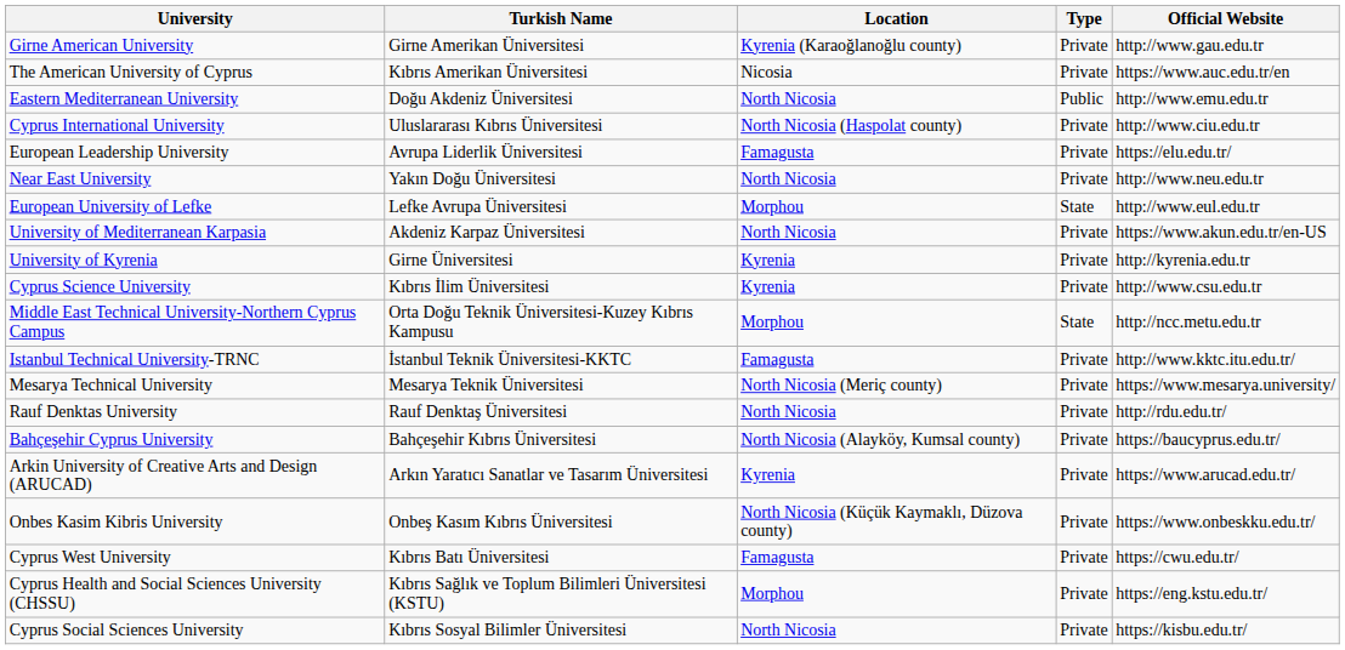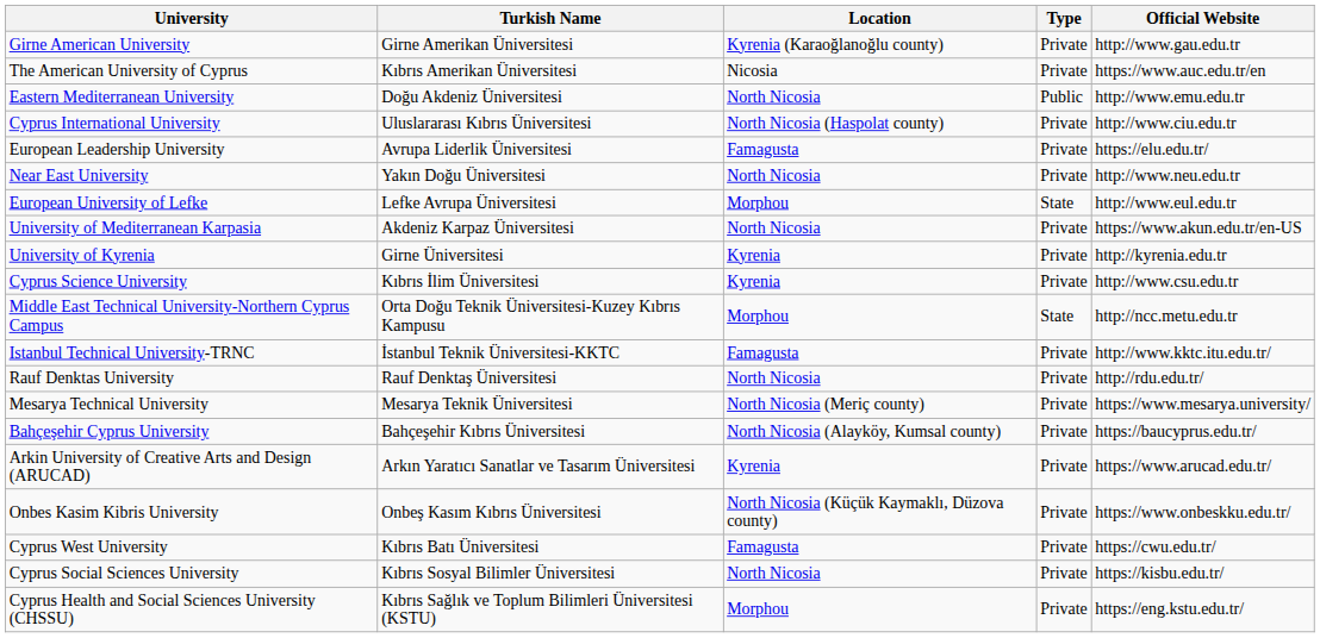 <table class="wikitable sortable" style="width:100%; margin:auto;">
 <tr>
 <th>University</th>
 <th>Turkish Name</th>
 <th>Location</th>
 <th>Type</th>
 <th>Official Website</th>
 </tr>
 <tr>
 <td><a href='#'>Girne American University</a></td>
 <td>Girne Amerikan Üniversitesi</td>
 <td><a href='#'>Kyrenia</a> (Karaoğlanoğlu county)</td>
 <td>Private</td>
 <td>http://www.gau.edu.tr</td>
 </tr>
 <tr>
 <td>The American University of Cyprus</td>
 <td>Kıbrıs Amerikan Üniversitesi</td>
 <td>Nicosia</td>
 <td>Private</td>
 <td>https://www.auc.edu.tr/en</td>
 </tr>
 <tr>
 <td><a href='#'>Eastern Mediterranean University</a></td>
 <td>Doğu Akdeniz Üniversitesi</td>
 <td><a href='#'>North Nicosia</a></td>
 <td>Public</td>
 <td>http://www.emu.edu.tr</td>
 </tr>
 <tr>
 <td><a href='#'>Cyprus International University</a></td>
 <td>Uluslararası Kıbrıs Üniversitesi</td>
 <td><a href='#'>North Nicosia</a> (<a href='#'>Haspolat</a> county)</td>
 <td>Private</td>
 <td>http://www.ciu.edu.tr</td>
 </tr>
 <tr>
 <td>European Leadership University</td>
 <td>Avrupa Liderlik Üniversitesi</td>
 <td><a href='#'>Famagusta</a></td>
 <td>Private</td>
 <td>https://elu.edu.tr/</td>
 </tr>
 <tr>
 <td><a href='#'>Near East University</a></td>
 <td>Yakın Doğu Üniversitesi</td>
 <td><a href='#'>North Nicosia</a></td>
 <td>Private</td>
 <td>http://www.neu.edu.tr</td>
 </tr>
 <tr>
 <td><a href='#'>European University of Lefke</a></td>
 <td>Lefke Avrupa Üniversitesi</td>
 <td><a href='#'>Morphou</a></td>
 <td>State</td>
 <td>http://www.eul.edu.tr</td>
 </tr>
 <tr>
 <td><a href='#'>University of Mediterranean Karpasia</a></td>
 <td>Akdeniz Karpaz Üniversitesi</td>
 <td><a href='#'>North Nicosia</a></td>
 <td>Private</td>
 <td>https://www.akun.edu.tr/en-US</td>
 </tr>
 <tr>
 <td><a href='#'>University of Kyrenia</a></td>
 <td>Girne Üniversitesi</td>
 <td><a href='#'>Kyrenia</a></td>
 <td>Private</td>
 <td>http://kyrenia.edu.tr</td>
 </tr>
 <tr>
 <td><a href='#'>Cyprus Science University</a></td>
 <td>Kıbrıs İlim Üniversitesi</td>
 <td><a href='#'>Kyrenia</a></td>
 <td>Private</td>
 <td>http://www.csu.edu.tr</td>
 </tr>
 <tr>
 <td><a href='#'>Middle East Technical University-Northern Cyprus Campus</a></td>
 <td>Orta Doğu Teknik Üniversitesi-Kuzey Kıbrıs Kampusu</td>
 <td><a href='#'>Morphou</a></td>
 <td>State</td>
 <td>http://ncc.metu.edu.tr</td>
 </tr>
 <tr>
 <td><a href='#'>Istanbul Technical University</a>-TRNC</td>
 <td>İstanbul Teknik Üniversitesi-KKTC</td>
 <td><a href='#'>Famagusta</a></td>
 <td>Private</td>
 <td>http://www.kktc.itu.edu.tr/</td>
 </tr>
 <tr>
+<td>Rauf Denktas University</td>
+<td>Rauf Denktaş Üniversitesi</td>
+<td><a href='#'>North Nicosia</a></td>
+<td>Private</td>
+<td>http://rdu.edu.tr/</td>
+</tr>
+<tr>
 <td>Mesarya Technical University</td>
 <td>Mesarya Teknik Üniversitesi</td>
 <td><a href='#'>North Nicosia</a> (Meriç county)</td>
 <td>Private</td>
 <td>https://www.mesarya.university/</td>
-</tr>
-<tr>
-<td>Rauf Denktas University</td>
-<td>Rauf Denktaş Üniversitesi</td>
-<td><a href='#'>North Nicosia</a></td>
-<td>Private</td>
-<td>http://rdu.edu.tr/</td>
 </tr>
 <tr>
 <td><a href='#'>Bahçeşehir Cyprus University</a></td>
 <td>Bahçeşehir Kıbrıs Üniversitesi</td>
 <td><a href='#'>North Nicosia</a> (Alayköy, Kumsal county)</td>
 <td>Private</td>
 <td>https://baucyprus.edu.tr/</td>
 </tr>
 <tr>
 <td>Arkin University of Creative Arts and Design (ARUCAD)</td>
 <td>Arkın Yaratıcı Sanatlar ve Tasarım Üniversitesi</td>
 <td><a href='#'>Kyrenia</a></td>
 <td>Private</td>
 <td>https://www.arucad.edu.tr/</td>
 </tr>
 <tr>
 <td>Onbes Kasim Kibris University</td>
 <td>Onbeş Kasım Kıbrıs Üniversitesi</td>
 <td><a href='#'>North Nicosia</a> (Küçük Kaymaklı, Düzova county)</td>
 <td>Private</td>
 <td>https://www.onbeskku.edu.tr/</td>
 </tr>
 <tr>
 <td>Cyprus West University</td>
 <td>Kıbrıs Batı Üniversitesi</td>
 <td><a href='#'>Famagusta</a></td>
 <td>Private</td>
 <td>https://cwu.edu.tr/</td>
 </tr>
 <tr>
+<td>Cyprus Social Sciences University</td>
+<td>Kıbrıs Sosyal Bilimler Üniversitesi</td>
+<td><a href='#'>North Nicosia</a></td>
+<td>Private</td>
+<td>https://kisbu.edu.tr/ </td>
+</tr>
+<tr>
 <td>Cyprus Health and Social Sciences University (CHSSU)</td>
 <td>Kıbrıs Sağlık ve Toplum Bilimleri Üniversitesi (KSTU)</td>
 <td><a href='#'>Morphou</a></td>
 <td>Private</td>
 <td>https://eng.kstu.edu.tr/ </td>
 </tr>
-<tr>
-<td>Cyprus Social Sciences University</td>
-<td>Kıbrıs Sosyal Bilimler Üniversitesi</td>
-<td><a href='#'>North Nicosia</a></td>
-<td>Private</td>
-<td>https://kisbu.edu.tr/ </td>
-</tr>
 </table>
